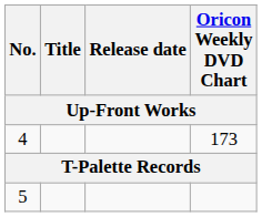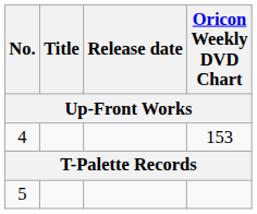 <table class="wikitable" style="text-align:left">
 <tr>
 <th>No.</th>
 <th>Title</th>
 <th>Release date</th>
 <th><a href='#'>Oricon</a><br>Weekly<br>DVD<br>Chart<br></th>
 </tr>
 <tr>
 <th colspan="4">Up-Front Works</th>
 </tr>
 <tr>
 <td align="center">4</td>
 <td></td>
 <td><br></td>
-<td align="center">173</td>
+<td align="center">153</td>
 </tr>
 <tr>
 <th colspan="4">T-Palette Records</th>
 </tr>
 <tr>
 <td align="center">5</td>
 <td></td>
 <td></td>
 <td align="center"></td>
 </tr>
 </table>
